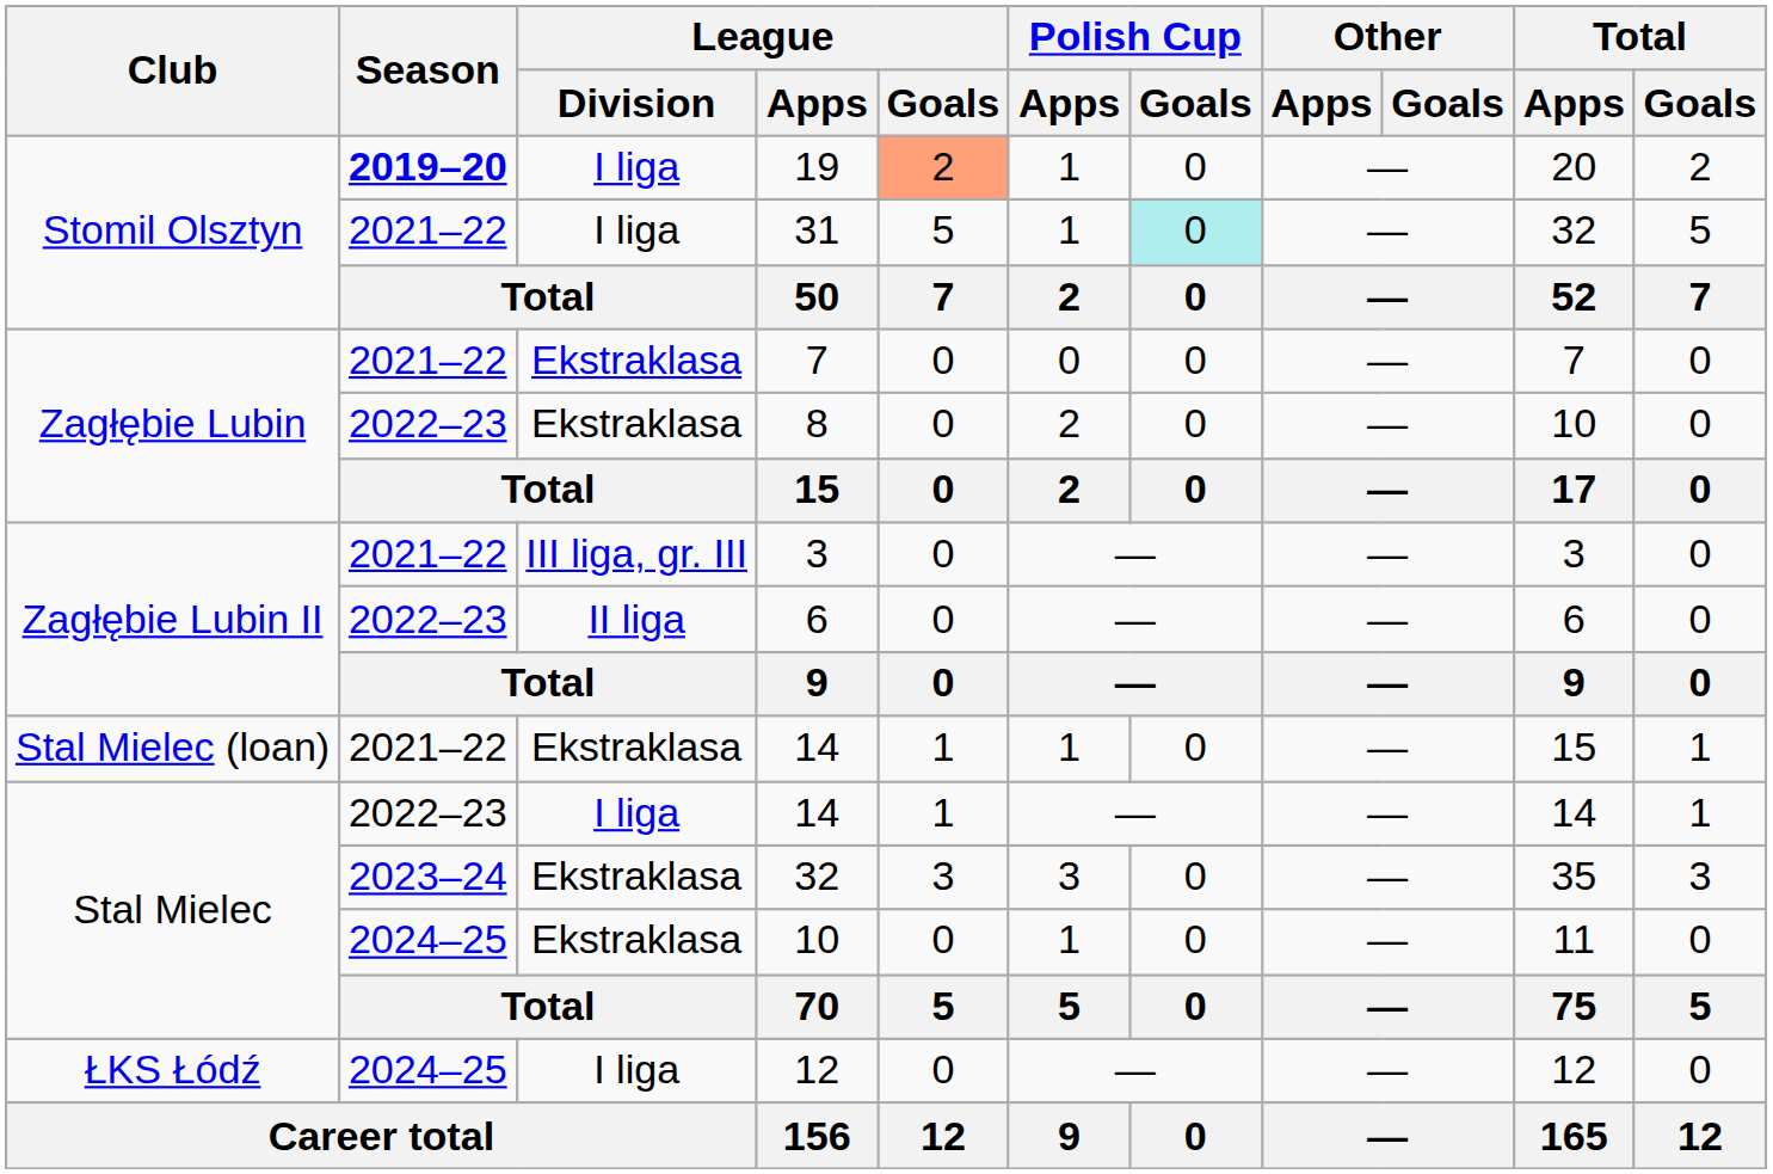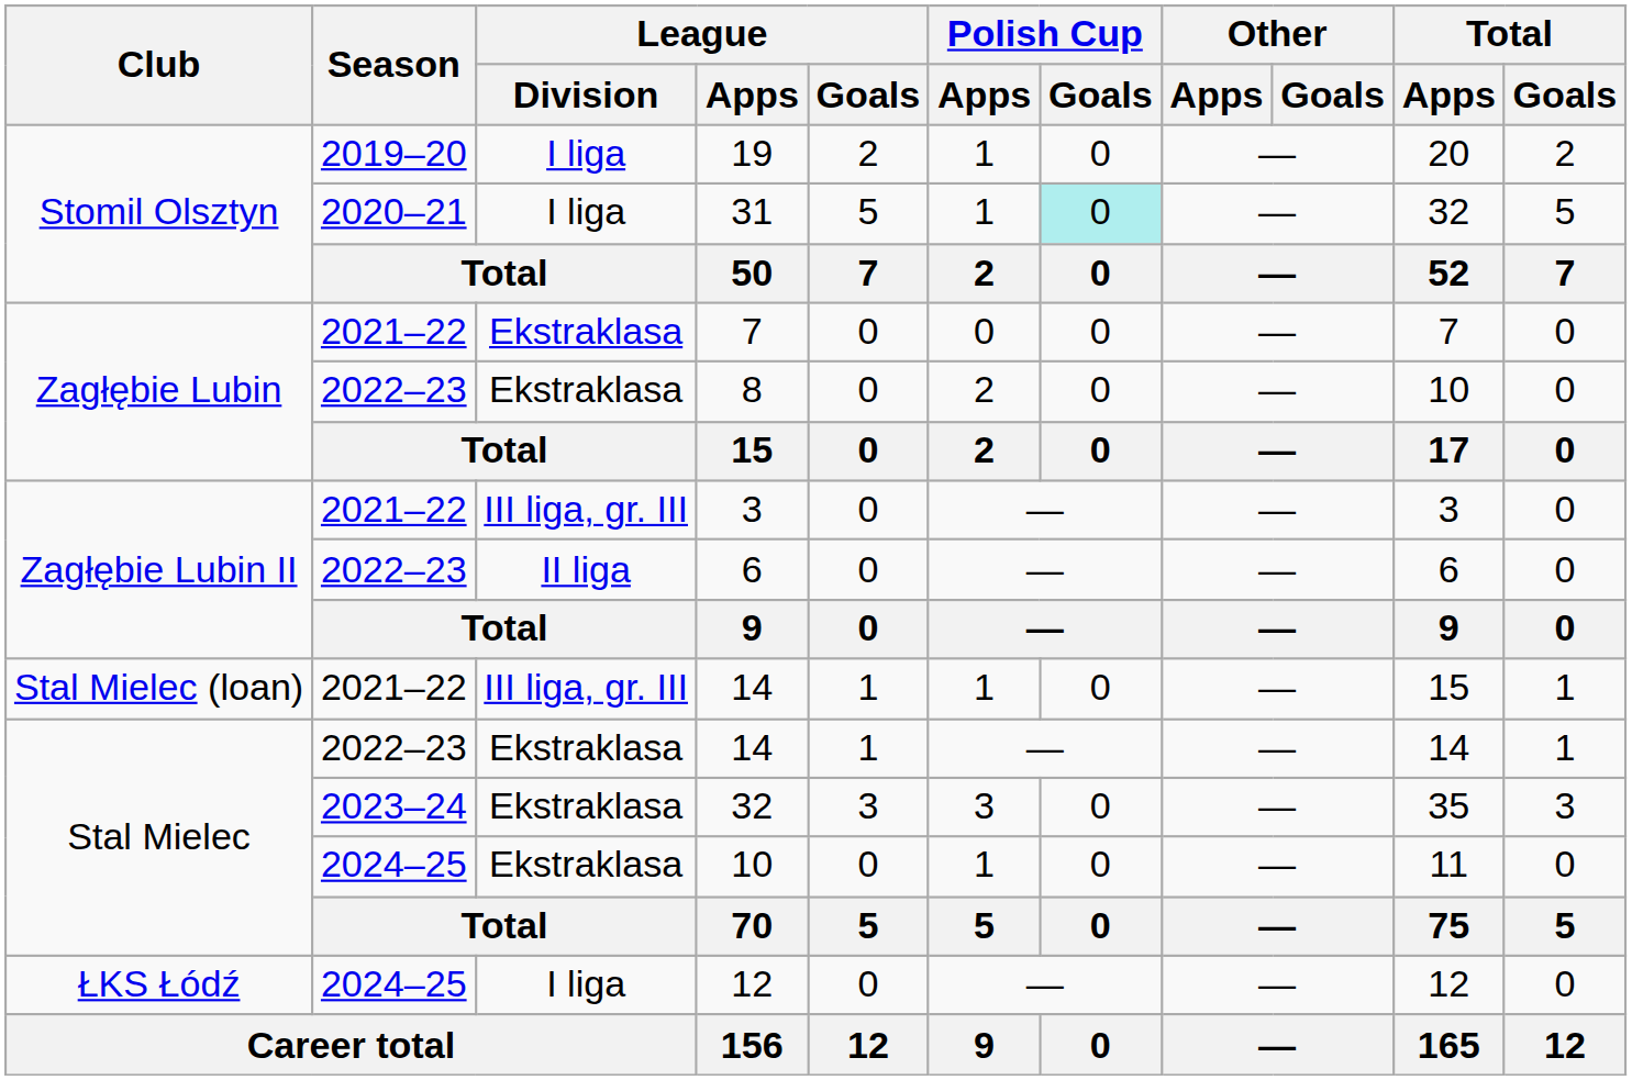 <table class="wikitable" style="text-align:center">
 <tr>
 <th rowspan="2">Club</th>
 <th rowspan="2">Season</th>
 <th colspan="3">League</th>
 <th colspan="2"><a href='#'>Polish Cup</a></th>
 <th colspan="2">Other</th>
 <th colspan="2">Total</th>
 </tr>
 <tr>
 <th>Division</th>
 <th>Apps</th>
 <th>Goals</th>
 <th>Apps</th>
 <th>Goals</th>
 <th>Apps</th>
 <th>Goals</th>
 <th>Apps</th>
 <th>Goals</th>
 </tr>
 <tr>
 <td rowspan="3"><a href='#'>Stomil Olsztyn</a></td>
-<td><strong><a href='#'>2019–20</a></strong></td>
+<td><a href='#'>2019–20</a></td>
 <td><a href='#'>I liga</a></td>
 <td>19</td>
-<td style="background: lightsalmon;">2</td>
+<td>2</td>
 <td>1</td>
 <td>0</td>
 <td colspan="2">—</td>
 <td>20</td>
 <td>2</td>
 </tr>
 <tr>
-<td><a href='#'>2021–22</a></td>
+<td><a href='#'>2020–21</a></td>
 <td>I liga</td>
 <td>31</td>
 <td>5</td>
 <td>1</td>
 <td style="background: paleturquoise;">0</td>
 <td colspan="2">—</td>
 <td>32</td>
 <td>5</td>
 </tr>
 <tr>
 <th colspan="2">Total</th>
 <th>50</th>
 <th>7</th>
 <th>2</th>
 <th>0</th>
 <th colspan="2">—</th>
 <th>52</th>
 <th>7</th>
 </tr>
 <tr>
 <td rowspan="3"><a href='#'>Zagłębie Lubin</a></td>
 <td><a href='#'>2021–22</a></td>
 <td><a href='#'>Ekstraklasa</a></td>
 <td>7</td>
 <td>0</td>
 <td>0</td>
 <td>0</td>
 <td colspan="2">—</td>
 <td>7</td>
 <td>0</td>
 </tr>
 <tr>
 <td><a href='#'>2022–23</a></td>
 <td>Ekstraklasa</td>
 <td>8</td>
 <td>0</td>
 <td>2</td>
 <td>0</td>
 <td colspan="2">—</td>
 <td>10</td>
 <td>0</td>
 </tr>
 <tr>
 <th colspan="2">Total</th>
 <th>15</th>
 <th>0</th>
 <th>2</th>
 <th>0</th>
 <th colspan="2">—</th>
 <th>17</th>
 <th>0</th>
 </tr>
 <tr>
 <td rowspan="3"><a href='#'>Zagłębie Lubin II</a></td>
 <td><a href='#'>2021–22</a></td>
 <td><a href='#'>III liga, gr. III</a></td>
 <td>3</td>
 <td>0</td>
 <td colspan="2">—</td>
 <td colspan="2">—</td>
 <td>3</td>
 <td>0</td>
 </tr>
 <tr>
 <td><a href='#'>2022–23</a></td>
 <td><a href='#'>II liga</a></td>
 <td>6</td>
 <td>0</td>
 <td colspan="2">—</td>
 <td colspan="2">—</td>
 <td>6</td>
 <td>0</td>
 </tr>
 <tr>
 <th colspan="2">Total</th>
 <th>9</th>
 <th>0</th>
 <th colspan="2">—</th>
 <th colspan="2">—</th>
 <th>9</th>
 <th>0</th>
 </tr>
 <tr>
 <td><a href='#'>Stal Mielec</a> (loan)</td>
 <td>2021–22</td>
-<td>Ekstraklasa</td>
+<td><a href='#'>III liga, gr. III</a></td>
 <td>14</td>
 <td>1</td>
 <td>1</td>
 <td>0</td>
 <td colspan="2">—</td>
 <td>15</td>
 <td>1</td>
 </tr>
 <tr>
 <td rowspan="4">Stal Mielec</td>
 <td>2022–23</td>
-<td><a href='#'>I liga</a></td>
+<td>Ekstraklasa</td>
 <td>14</td>
 <td>1</td>
 <td colspan="2">—</td>
 <td colspan="2">—</td>
 <td>14</td>
 <td>1</td>
 </tr>
 <tr>
 <td><a href='#'>2023–24</a></td>
 <td>Ekstraklasa</td>
 <td>32</td>
 <td>3</td>
 <td>3</td>
 <td>0</td>
 <td colspan="2">—</td>
 <td>35</td>
 <td>3</td>
 </tr>
 <tr>
 <td><a href='#'>2024–25</a></td>
 <td>Ekstraklasa</td>
 <td>10</td>
 <td>0</td>
 <td>1</td>
 <td>0</td>
 <td colspan="2">—</td>
 <td>11</td>
 <td>0</td>
 </tr>
 <tr>
 <th colspan="2">Total</th>
 <th>70</th>
 <th>5</th>
 <th>5</th>
 <th>0</th>
 <th colspan="2">—</th>
 <th>75</th>
 <th>5</th>
 </tr>
 <tr>
 <td><a href='#'>ŁKS Łódź</a></td>
 <td><a href='#'>2024–25</a></td>
 <td>I liga</td>
 <td>12</td>
 <td>0</td>
 <td colspan="2">—</td>
 <td colspan="2">—</td>
 <td>12</td>
 <td>0</td>
 </tr>
 <tr>
 <th colspan="3">Career total</th>
 <th>156</th>
 <th>12</th>
 <th>9</th>
 <th>0</th>
 <th colspan="2">—</th>
 <th>165</th>
 <th>12</th>
 </tr>
 </table>
